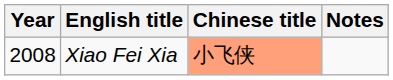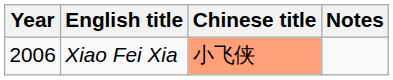 <table class="wikitable sortable">
 <tr>
 <th>Year</th>
 <th>English title</th>
 <th>Chinese title</th>
 <th>Notes</th>
 </tr>
 <tr>
-<td>2008</td>
+<td>2006</td>
 <td><em>Xiao Fei Xia</em></td>
 <td style="background: lightsalmon;">小飞侠</td>
 <td></td>
 </tr>
 </table>
